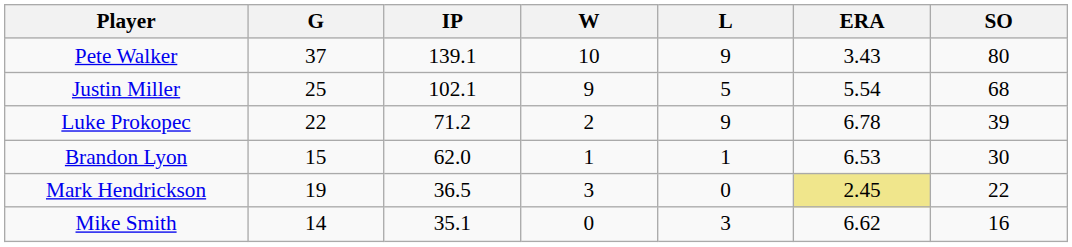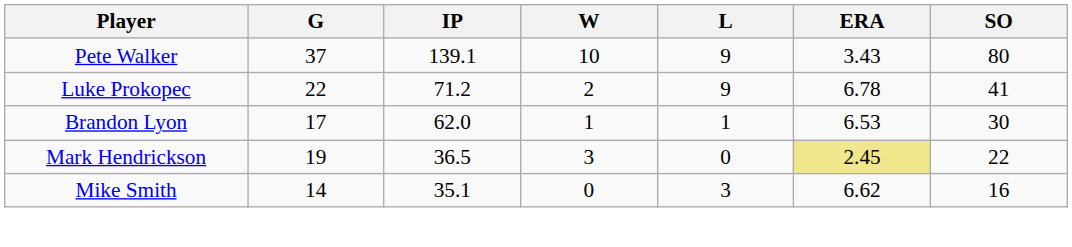 <table class="wikitable sortable">
 <tr>
 <th bgcolor="#DDDDFF" width="16%">Player</th>
 <th bgcolor="#DDDDFF" width="9%">G</th>
 <th bgcolor="#DDDDFF" width="9%">IP</th>
 <th bgcolor="#DDDDFF" width="9%">W</th>
 <th bgcolor="#DDDDFF" width="9%">L</th>
 <th bgcolor="#DDDDFF" width="9%">ERA</th>
 <th bgcolor="#DDDDFF" width="9%">SO</th>
 </tr>
 <tr align=center>
 <td><a href='#'>Pete Walker</a></td>
 <td>37</td>
 <td>139.1</td>
 <td>10</td>
 <td>9</td>
 <td>3.43</td>
 <td>80</td>
 </tr>
 <tr align=center>
-<td><a href='#'>Justin Miller</a></td>
-<td>25</td>
-<td>102.1</td>
-<td>9</td>
-<td>5</td>
-<td>5.54</td>
-<td>68</td>
-</tr>
-<tr align=center>
 <td><a href='#'>Luke Prokopec</a></td>
 <td>22</td>
 <td>71.2</td>
 <td>2</td>
 <td>9</td>
 <td>6.78</td>
-<td>39</td>
+<td>41</td>
 </tr>
 <tr align=center>
 <td><a href='#'>Brandon Lyon</a></td>
-<td>15</td>
+<td>17</td>
 <td>62.0</td>
 <td>1</td>
 <td>1</td>
 <td>6.53</td>
 <td>30</td>
 </tr>
 <tr align=center>
 <td><a href='#'>Mark Hendrickson</a></td>
 <td>19</td>
 <td>36.5</td>
 <td>3</td>
 <td>0</td>
 <td style="background: khaki;">2.45</td>
 <td>22</td>
 </tr>
 <tr align=center>
 <td><a href='#'>Mike Smith</a></td>
 <td>14</td>
 <td>35.1</td>
 <td>0</td>
 <td>3</td>
 <td>6.62</td>
 <td>16</td>
 </tr>
 </table>
